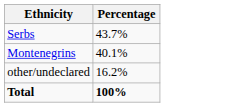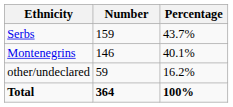 <table class="wikitable">
 <tr>
 <th width="100px">Ethnicity</th>
+<th width="80px">Number</th>
 <th width="80px">Percentage</th>
 </tr>
 <tr>
 <td><a href='#'>Serbs</a></td>
+<td>159</td>
 <td>43.7%</td>
 </tr>
 <tr>
 <td><a href='#'>Montenegrins</a></td>
+<td>146</td>
 <td>40.1%</td>
 </tr>
 <tr>
 <td>other/undeclared</td>
+<td>59</td>
 <td>16.2%</td>
 </tr>
 <tr>
 <td><strong>Total</strong></td>
+<td><strong>364</strong></td>
 <td><strong>100%</strong></td>
 </tr>
 </table>
